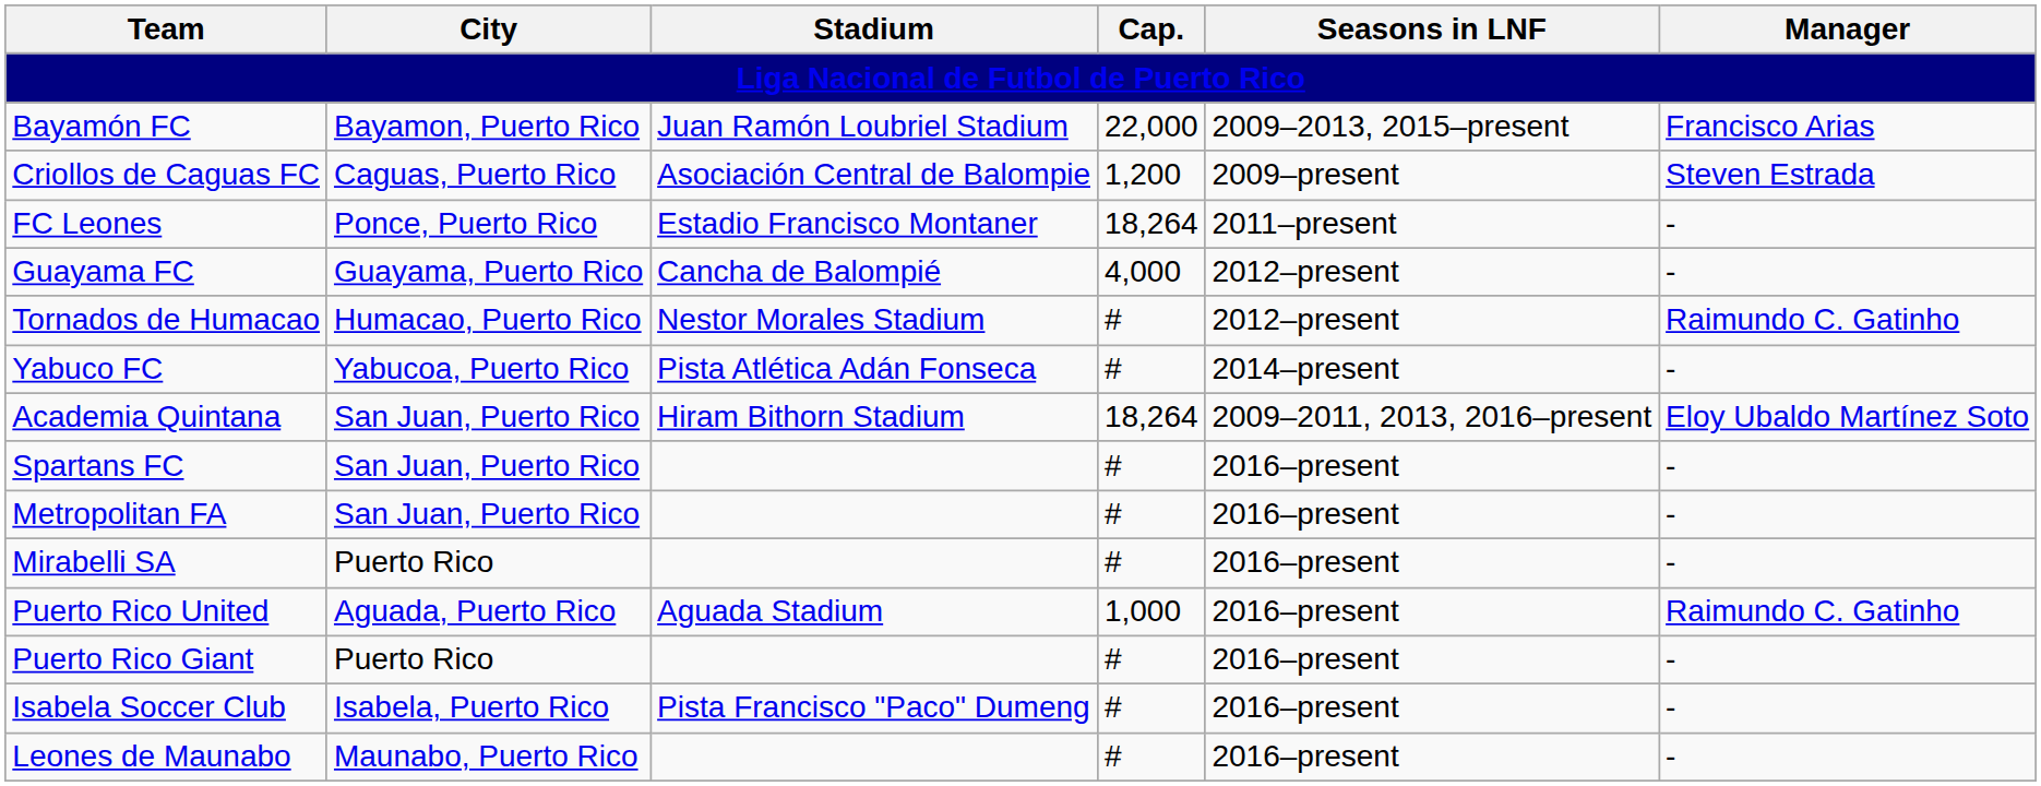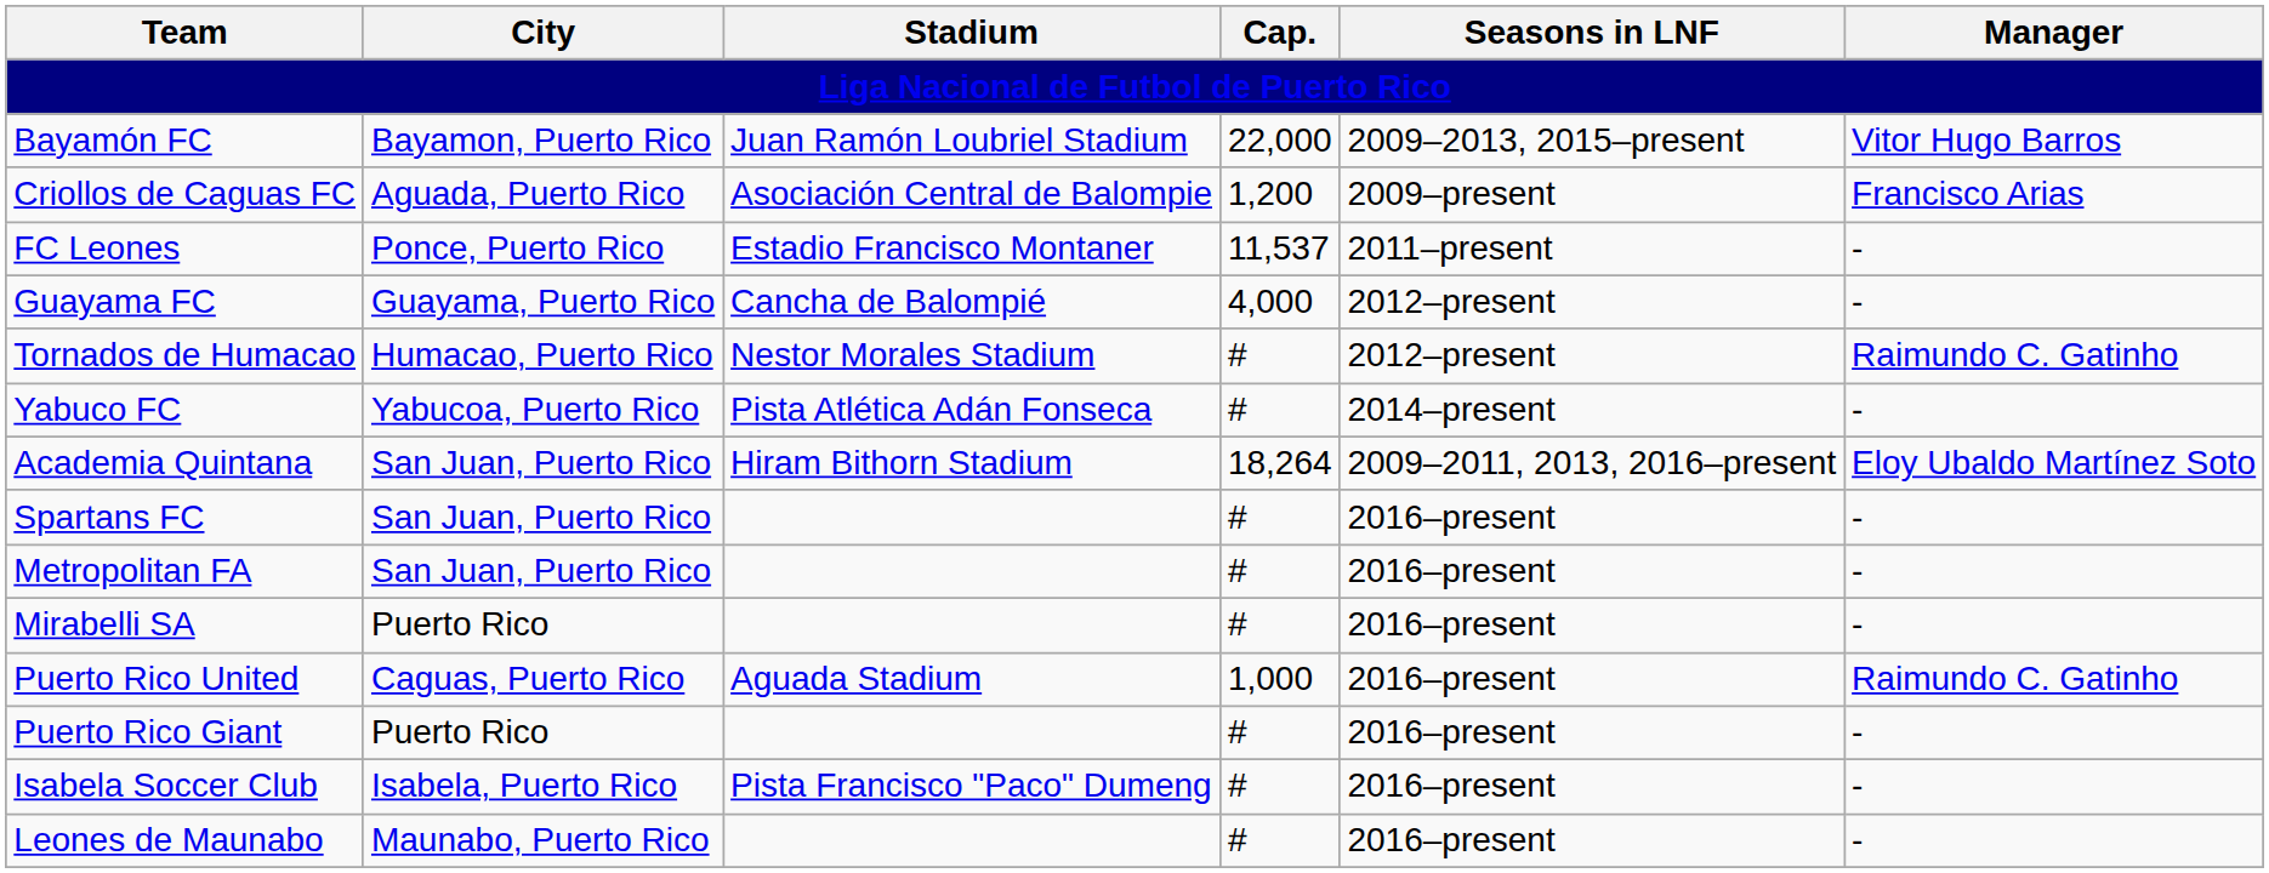 <table class="wikitable">
 <tr>
 <th>Team</th>
 <th>City</th>
 <th>Stadium</th>
 <th>Cap.</th>
 <th>Seasons in LNF</th>
 <th>Manager</th>
 </tr>
 <tr>
 <th style="background:navy;" colspan="7"><a href='#'><span>Liga Nacional de Futbol de Puerto Rico</span></a></th>
 </tr>
 <tr>
 </tr>
 <tr>
 <td><a href='#'>Bayamón FC</a></td>
 <td><a href='#'>Bayamon, Puerto Rico</a></td>
 <td><a href='#'>Juan Ramón Loubriel Stadium</a></td>
 <td>22,000</td>
 <td>2009–2013, 2015–present</td>
-<td><a href='#'>Francisco Arias</a></td>
+<td> <a href='#'>Vitor Hugo Barros</a></td>
 </tr>
 <tr>
 <td><a href='#'>Criollos de Caguas FC</a></td>
-<td><a href='#'>Caguas, Puerto Rico</a></td>
+<td><a href='#'>Aguada, Puerto Rico</a></td>
 <td><a href='#'>Asociación Central de Balompie</a></td>
 <td>1,200</td>
 <td>2009–present</td>
-<td>  <a href='#'>Steven Estrada</a></td>
+<td><a href='#'>Francisco Arias</a></td>
 </tr>
 <tr>
 <td><a href='#'>FC Leones</a></td>
 <td><a href='#'>Ponce, Puerto Rico</a></td>
 <td><a href='#'>Estadio Francisco Montaner</a></td>
-<td>18,264</td>
+<td>11,537</td>
 <td>2011–present</td>
 <td>-</td>
 </tr>
 <tr>
 <td><a href='#'>Guayama FC</a></td>
 <td><a href='#'>Guayama, Puerto Rico</a></td>
 <td><a href='#'>Cancha de Balompié</a></td>
 <td>4,000</td>
 <td>2012–present</td>
 <td>-</td>
 </tr>
 <tr>
 <td><a href='#'>Tornados de Humacao</a></td>
 <td><a href='#'>Humacao, Puerto Rico</a></td>
 <td><a href='#'>Nestor Morales Stadium</a></td>
 <td>#</td>
 <td>2012–present</td>
 <td><a href='#'>Raimundo C. Gatinho</a></td>
 </tr>
 <tr>
 <td><a href='#'>Yabuco FC</a></td>
 <td><a href='#'>Yabucoa, Puerto Rico</a></td>
 <td><a href='#'>Pista Atlética Adán Fonseca</a></td>
 <td>#</td>
 <td>2014–present</td>
 <td>-</td>
 </tr>
 <tr>
 <td><a href='#'>Academia Quintana</a></td>
 <td><a href='#'>San Juan, Puerto Rico</a></td>
 <td><a href='#'>Hiram Bithorn Stadium</a></td>
 <td>18,264</td>
 <td>2009–2011, 2013, 2016–present</td>
 <td> <a href='#'>Eloy Ubaldo Martínez Soto</a></td>
 </tr>
 <tr>
 <td><a href='#'>Spartans FC</a></td>
 <td><a href='#'>San Juan, Puerto Rico</a></td>
 <td></td>
 <td>#</td>
 <td>2016–present</td>
 <td>-</td>
 </tr>
 <tr>
 <td><a href='#'>Metropolitan FA</a></td>
 <td><a href='#'>San Juan, Puerto Rico</a></td>
 <td></td>
 <td>#</td>
 <td>2016–present</td>
 <td>-</td>
 </tr>
 <tr>
 <td><a href='#'>Mirabelli SA</a></td>
 <td>Puerto Rico</td>
 <td></td>
 <td>#</td>
 <td>2016–present</td>
 <td>-</td>
 </tr>
 <tr>
 <td><a href='#'>Puerto Rico United</a></td>
-<td><a href='#'>Aguada, Puerto Rico</a></td>
+<td><a href='#'>Caguas, Puerto Rico</a></td>
 <td><a href='#'>Aguada Stadium</a></td>
 <td>1,000</td>
 <td>2016–present</td>
 <td><a href='#'>Raimundo C. Gatinho</a></td>
 </tr>
 <tr>
 <td><a href='#'>Puerto Rico Giant</a></td>
 <td>Puerto Rico</td>
 <td></td>
 <td>#</td>
 <td>2016–present</td>
 <td>-</td>
 </tr>
 <tr>
 <td><a href='#'>Isabela Soccer Club</a></td>
 <td><a href='#'>Isabela, Puerto Rico</a></td>
 <td><a href='#'>Pista Francisco "Paco" Dumeng</a></td>
 <td>#</td>
 <td>2016–present</td>
 <td>-</td>
 </tr>
 <tr>
 <td><a href='#'>Leones de Maunabo</a></td>
 <td><a href='#'>Maunabo, Puerto Rico</a></td>
 <td></td>
 <td>#</td>
 <td>2016–present</td>
 <td>-</td>
 </tr>
 <tr>
 </tr>
 </table>
